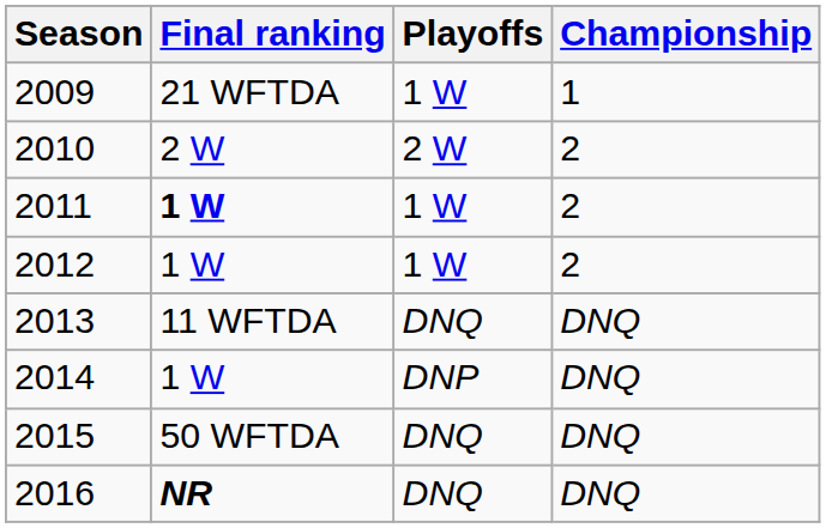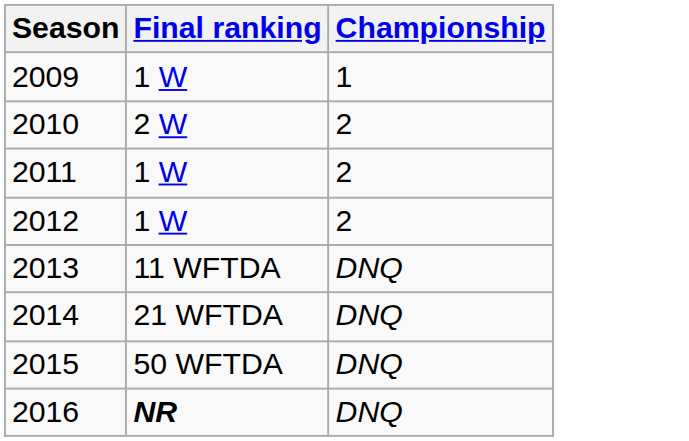 <table class="wikitable sortable">
 <tr>
 <th>Season</th>
 <th><a href='#'>Final ranking</a></th>
-<th>Playoffs</th>
 <th><a href='#'>Championship</a></th>
 </tr>
 <tr>
 <td>2009</td>
-<td>21 WFTDA</td>
 <td>1 <a href='#'>W</a></td>
 <td>1</td>
 </tr>
 <tr>
 <td>2010</td>
 <td>2 <a href='#'>W</a></td>
-<td>2 <a href='#'>W</a></td>
 <td>2</td>
 </tr>
 <tr>
 <td>2011</td>
-<td><strong>1 <a href='#'>W</a></strong></td>
 <td>1 <a href='#'>W</a></td>
 <td>2</td>
 </tr>
 <tr>
 <td>2012</td>
-<td>1 <a href='#'>W</a></td>
 <td>1 <a href='#'>W</a></td>
 <td>2</td>
 </tr>
 <tr>
 <td>2013</td>
 <td>11 WFTDA</td>
 <td><em>DNQ</em></td>
-<td><em>DNQ</em></td>
 </tr>
 <tr>
 <td>2014</td>
-<td>1 <a href='#'>W</a></td>
-<td><em>DNP</em></td>
+<td>21 WFTDA</td>
 <td><em>DNQ</em></td>
 </tr>
 <tr>
 <td>2015</td>
 <td>50 WFTDA</td>
 <td><em>DNQ</em></td>
-<td><em>DNQ</em></td>
 </tr>
 <tr>
 <td>2016</td>
 <td><strong><em>NR</em></strong></td>
 <td><em>DNQ</em></td>
-<td><em>DNQ</em></td>
 </tr>
 </table>
